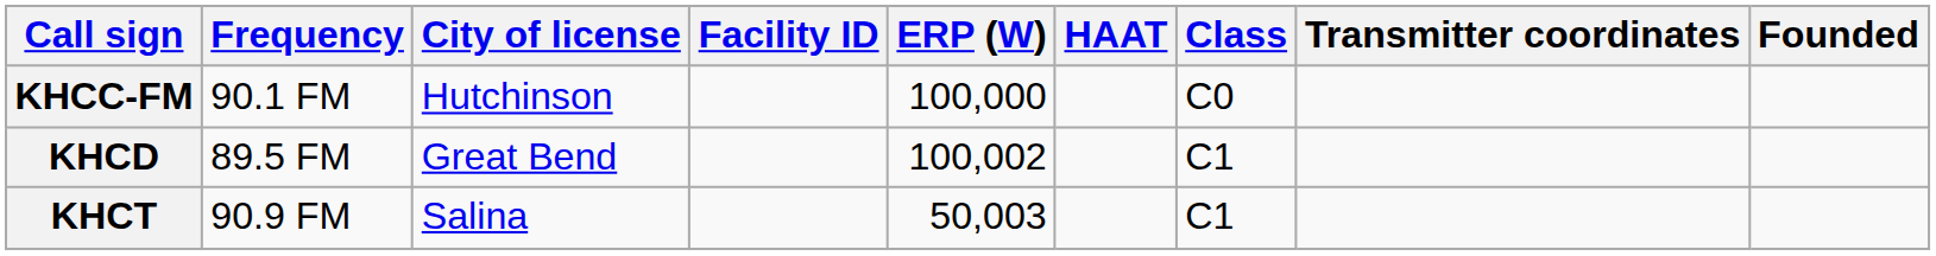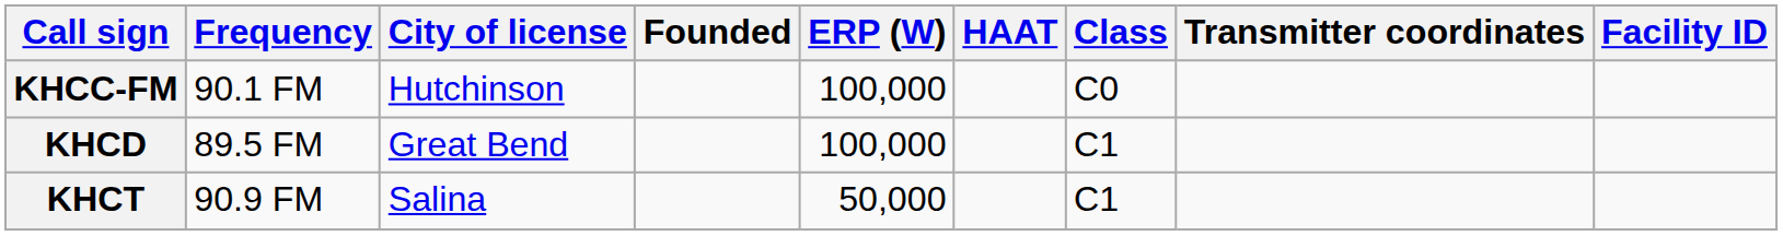 <table class="wikitable sortable">
 <tr>
 <th scope="col"><a href='#'>Call sign</a></th>
 <th scope="col" data-sort-type="number"><a href='#'>Frequency</a></th>
 <th scope="col"><a href='#'>City of license</a></th>
-<th scope="col" data-sort-type="number"><a href='#'>Facility ID</a></th>
+<th scope="col" data-sort-type="number">Founded</th>
 <th scope="col" data-sort-type="number"><a href='#'>ERP</a> (<a href='#'>W</a>)</th>
 <th scope="col" data-sort-type="number"><a href='#'>HAAT</a></th>
 <th scope="col"><a href='#'>Class</a></th>
 <th scope = "col" class="unsortable">Transmitter coordinates</th>
-<th scope="col" data-sort-type="number">Founded</th>
+<th scope="col" data-sort-type="number"><a href='#'>Facility ID</a></th>
 </tr>
 <tr>
 <th scope="row">KHCC-FM</th>
 <td>90.1 FM</td>
 <td><a href='#'>Hutchinson</a></td>
-<td style="text-align:right;"></td>
+<td></td>
 <td style="text-align:right;">100,000</td>
 <td style="text-align:right;"></td>
 <td>C0</td>
 <td></td>
-<td></td>
+<td style="text-align:right;"></td>
 </tr>
 <tr>
 <th scope="row">KHCD</th>
 <td>89.5 FM</td>
 <td><a href='#'>Great Bend</a></td>
-<td style="text-align:right;"></td>
-<td style="text-align:right;">100,002</td>
+<td></td>
+<td style="text-align:right;">100,000</td>
 <td style="text-align:right;"></td>
 <td>C1</td>
 <td></td>
-<td></td>
+<td style="text-align:right;"></td>
 </tr>
 <tr>
 <th scope="row">KHCT</th>
 <td>90.9 FM</td>
 <td><a href='#'>Salina</a></td>
-<td style="text-align:right;"></td>
-<td style="text-align:right;">50,003</td>
+<td></td>
+<td style="text-align:right;">50,000</td>
 <td style="text-align:right;"></td>
 <td>C1</td>
 <td></td>
-<td></td>
+<td style="text-align:right;"></td>
 </tr>
 </table>
